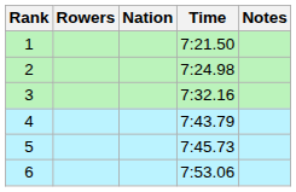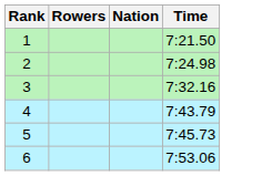 <table class="wikitable sortable" style=text-align:center>
 <tr>
 <th>Rank</th>
 <th>Rowers</th>
 <th>Nation</th>
 <th>Time</th>
-<th>Notes</th>
 </tr>
 <tr bgcolor=bbf3bb>
 <td>1</td>
 <td align=left></td>
 <td align=left></td>
 <td>7:21.50</td>
-<td></td>
 </tr>
 <tr bgcolor=bbf3bb>
 <td>2</td>
 <td align=left></td>
 <td align=left></td>
 <td>7:24.98</td>
-<td></td>
 </tr>
 <tr bgcolor=bbf3bb>
 <td>3</td>
 <td align=left></td>
 <td align=left></td>
 <td>7:32.16</td>
-<td></td>
 </tr>
 <tr bgcolor=bbf3ff>
 <td>4</td>
 <td align=left></td>
 <td align=left></td>
 <td>7:43.79</td>
-<td></td>
 </tr>
 <tr bgcolor=bbf3ff>
 <td>5</td>
 <td align=left></td>
 <td align=left></td>
 <td>7:45.73</td>
-<td></td>
 </tr>
 <tr bgcolor=bbf3ff>
 <td>6</td>
 <td align=left></td>
 <td align=left></td>
 <td>7:53.06</td>
-<td></td>
 </tr>
 </table>
